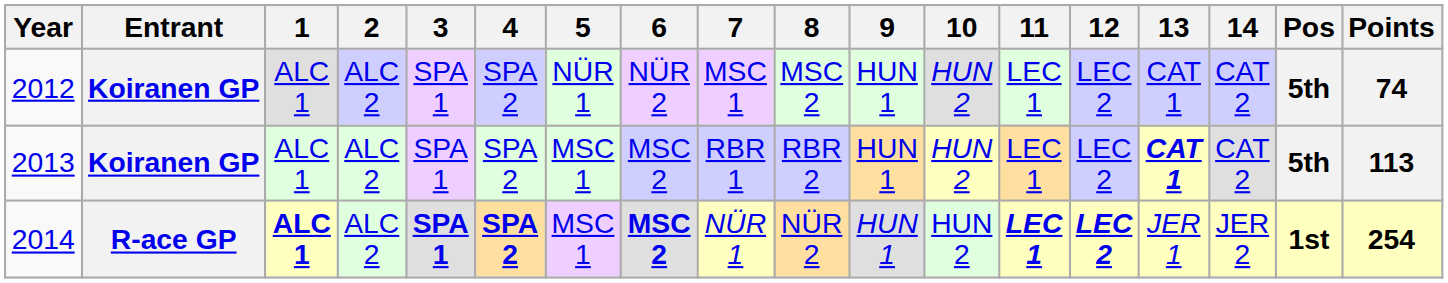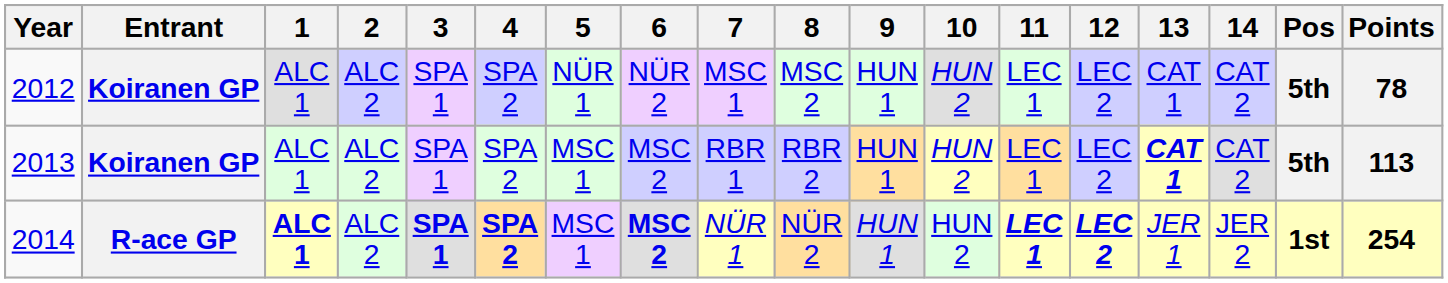 <table class="wikitable" style="text-align:center; font-size:85%">
 <tr>
 <th>Year</th>
 <th>Entrant</th>
 <th>1</th>
 <th>2</th>
 <th>3</th>
 <th>4</th>
 <th>5</th>
 <th>6</th>
 <th>7</th>
 <th>8</th>
 <th>9</th>
 <th>10</th>
 <th>11</th>
 <th>12</th>
 <th>13</th>
 <th>14</th>
 <th>Pos</th>
 <th>Points</th>
 </tr>
 <tr>
 <td><a href='#'>2012</a></td>
 <th nowrap><a href='#'>Koiranen GP</a></th>
 <td style="background:#DFDFDF"><a href='#'>ALC<br>1</a><br></td>
 <td style="background:#CFCFFF"><a href='#'>ALC<br>2</a><br></td>
 <td style="background:#EFCFFF"><a href='#'>SPA<br>1</a><br></td>
 <td style="background:#CFCFFF"><a href='#'>SPA<br>2</a><br></td>
 <td style="background:#DFFFDF"><a href='#'>NÜR<br>1</a><br></td>
 <td style="background:#EFCFFF"><a href='#'>NÜR<br>2</a><br></td>
 <td style="background:#EFCFFF"><a href='#'>MSC<br>1</a><br></td>
 <td style="background:#DFFFDF"><a href='#'>MSC<br>2</a><br></td>
 <td style="background:#DFFFDF"><a href='#'>HUN<br>1</a><br></td>
 <td style="background:#DFDFDF"><em><a href='#'>HUN<br>2</a></em><br></td>
 <td style="background:#DFFFDF"><a href='#'>LEC<br>1</a><br></td>
 <td style="background:#CFCFFF"><a href='#'>LEC<br>2</a><br></td>
 <td style="background:#CFCFFF"><a href='#'>CAT<br>1</a><br></td>
 <td style="background:#CFCFFF"><a href='#'>CAT<br>2</a><br></td>
 <th>5th</th>
-<th>74</th>
+<th>78</th>
 </tr>
 <tr>
 <td><a href='#'>2013</a></td>
 <th nowrap><a href='#'>Koiranen GP</a></th>
 <td style="background:#DFFFDF"><a href='#'>ALC<br>1</a><br></td>
 <td style="background:#DFFFDF"><a href='#'>ALC<br>2</a><br></td>
 <td style="background:#EFCFFF"><a href='#'>SPA<br>1</a><br></td>
 <td style="background:#DFFFDF"><a href='#'>SPA<br>2</a><br></td>
 <td style="background:#DFFFDF"><a href='#'>MSC<br>1</a><br></td>
 <td style="background:#CFCFFF"><a href='#'>MSC<br>2</a><br></td>
 <td style="background:#CFCFFF"><a href='#'>RBR<br>1</a><br></td>
 <td style="background:#CFCFFF"><a href='#'>RBR<br>2</a><br></td>
 <td style="background:#FFDF9F"><a href='#'>HUN<br>1</a><br></td>
 <td style="background:#FFFFBF"><em><a href='#'>HUN<br>2</a></em><br></td>
 <td style="background:#FFDF9F"><a href='#'>LEC<br>1</a><br></td>
 <td style="background:#CFCFFF"><a href='#'>LEC<br>2</a><br></td>
 <td style="background:#FFFFBF"><strong><em><a href='#'>CAT<br>1</a></em></strong><br></td>
 <td style="background:#DFDFDF"><a href='#'>CAT<br>2</a><br></td>
 <th>5th</th>
 <th>113</th>
 </tr>
 <tr>
 <td><a href='#'>2014</a></td>
 <th nowrap><a href='#'>R-ace GP</a></th>
 <td style="background:#FFFFBF"><strong><a href='#'>ALC<br>1</a></strong><br></td>
 <td style="background:#DFFFDF"><a href='#'>ALC<br>2</a><br></td>
 <td style="background:#DFDFDF"><strong><a href='#'>SPA<br>1</a></strong><br></td>
 <td style="background:#FFDF9F"><strong><a href='#'>SPA<br>2</a></strong><br></td>
 <td style="background:#EFCFFF"><a href='#'>MSC<br>1</a><br></td>
 <td style="background:#DFDFDF"><strong><a href='#'>MSC<br>2</a></strong><br></td>
 <td style="background:#FFFFBF"><em><a href='#'>NÜR<br>1</a></em><br></td>
 <td style="background:#FFDF9F"><a href='#'>NÜR<br>2</a><br></td>
 <td style="background:#DFDFDF"><em><a href='#'>HUN<br>1</a></em><br></td>
 <td style="background:#DFFFDF"><a href='#'>HUN<br>2</a><br></td>
 <td style="background:#FFFFBF"><strong><em><a href='#'>LEC<br>1</a></em></strong><br></td>
 <td style="background:#FFFFBF"><strong><em><a href='#'>LEC<br>2</a></em></strong><br></td>
 <td style="background:#FFFFBF"><em><a href='#'>JER<br>1</a></em><br></td>
 <td style="background:#FFFFBF"><a href='#'>JER<br>2</a><br></td>
 <th style="background:#FFFFBF">1st</th>
 <th style="background:#FFFFBF">254</th>
 </tr>
 </table>
